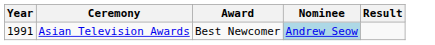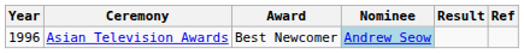 <table class="wikitable">
 <tr>
 <th>Year</th>
 <th>Ceremony</th>
 <th>Award</th>
 <th>Nominee</th>
 <th>Result</th>
+<th>Ref</th>
 </tr>
 <tr>
-<td>1991</td>
+<td>1996</td>
 <td><a href='#'>Asian Television Awards</a></td>
 <td>Best Newcomer</td>
 <td style="background: lightblue;"><a href='#'>Andrew Seow</a></td>
 <td></td>
+<td></td>
 </tr>
 </table>
